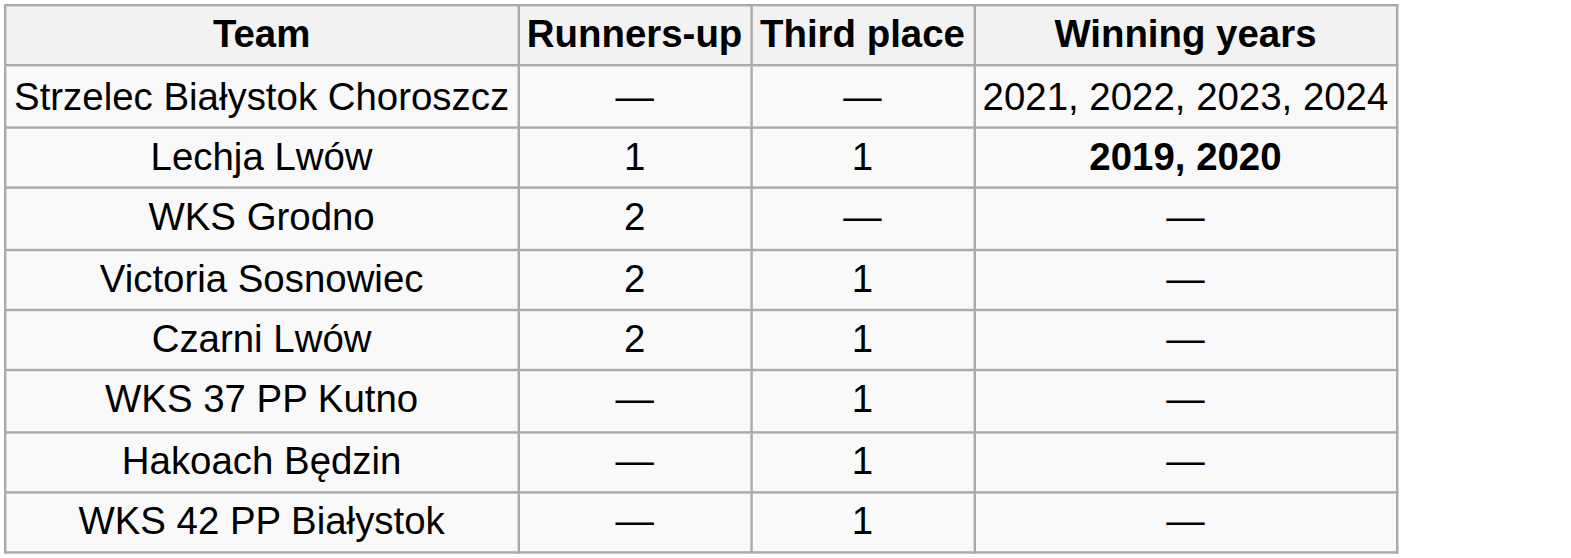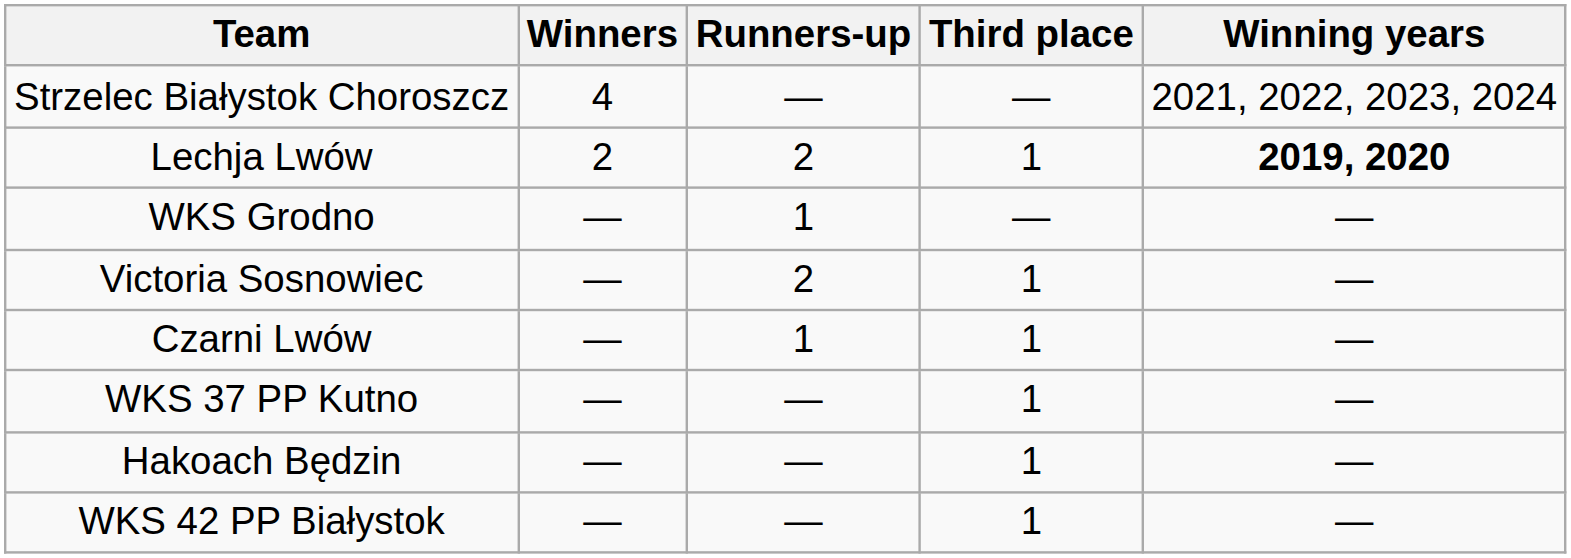 <table class="wikitable" style="text-align: center">
 <tr>
 <th>Team</th>
+<th>Winners</th>
 <th>Runners-up</th>
 <th>Third place</th>
 <th>Winning years</th>
 </tr>
 <tr>
 <td>Strzelec Białystok Choroszcz</td>
+<td>4</td>
 <td>—</td>
 <td>—</td>
 <td>2021, 2022, 2023, 2024</td>
 </tr>
 <tr>
 <td>Lechja Lwów</td>
-<td>1</td>
+<td>2</td>
+<td>2</td>
 <td>1</td>
 <td><strong>2019, 2020</strong></td>
 </tr>
 <tr>
 <td>WKS Grodno</td>
-<td>2</td>
+<td>—</td>
+<td>1</td>
 <td>—</td>
 <td>—</td>
 </tr>
 <tr>
 <td>Victoria Sosnowiec</td>
+<td>—</td>
 <td>2</td>
 <td>1</td>
 <td>—</td>
 </tr>
 <tr>
 <td>Czarni Lwów</td>
-<td>2</td>
+<td>—</td>
+<td>1</td>
 <td>1</td>
 <td>—</td>
 </tr>
 <tr>
 <td>WKS 37 PP Kutno</td>
+<td>—</td>
 <td>—</td>
 <td>1</td>
 <td>—</td>
 </tr>
 <tr>
 <td>Hakoach Będzin</td>
 <td>—</td>
+<td>—</td>
 <td>1</td>
 <td>—</td>
 </tr>
 <tr>
 <td>WKS 42 PP Białystok</td>
 <td>—</td>
+<td>—</td>
 <td>1</td>
 <td>—</td>
 </tr>
 </table>
